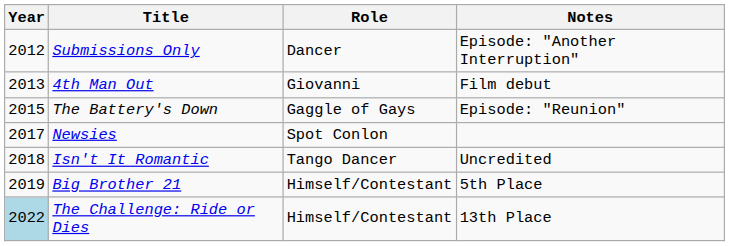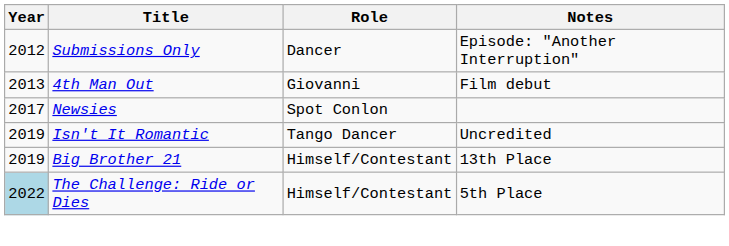 <table class="wikitable sortable">
 <tr>
 <th>Year</th>
 <th>Title</th>
 <th>Role</th>
 <th class = "unsortable">Notes</th>
 </tr>
 <tr>
 <td>2012</td>
 <td><em><a href='#'>Submissions Only</a></em></td>
 <td>Dancer</td>
 <td>Episode: "Another Interruption"</td>
 </tr>
 <tr>
 <td>2013</td>
 <td><em><a href='#'>4th Man Out</a></em></td>
 <td>Giovanni</td>
 <td>Film debut</td>
 </tr>
 <tr>
-<td>2015</td>
-<td><em>The Battery's Down</em></td>
-<td>Gaggle of Gays</td>
-<td>Episode: "Reunion"</td>
-</tr>
-<tr>
 <td>2017</td>
 <td><em><a href='#'>Newsies</a></em></td>
 <td>Spot Conlon</td>
 <td></td>
 </tr>
 <tr>
-<td>2018</td>
+<td>2019</td>
 <td><em><a href='#'>Isn't It Romantic</a></em></td>
 <td>Tango Dancer</td>
 <td>Uncredited</td>
 </tr>
 <tr>
 <td>2019</td>
 <td><em><a href='#'>Big Brother 21</a></em></td>
 <td>Himself/Contestant</td>
-<td>5th Place</td>
+<td>13th Place</td>
 </tr>
 <tr>
 <td style="background: lightblue;">2022</td>
 <td><em><a href='#'>The Challenge: Ride or Dies</a></em></td>
 <td>Himself/Contestant</td>
-<td>13th Place</td>
+<td>5th Place</td>
 </tr>
 </table>
